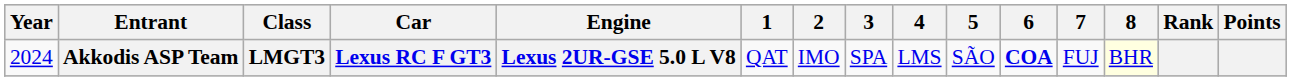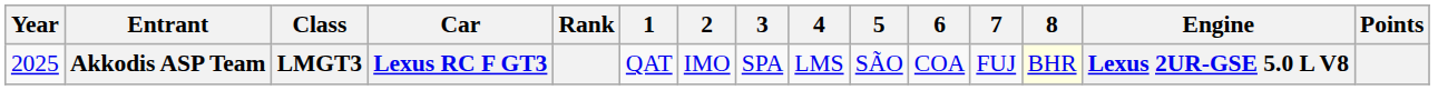 <table class="wikitable" style="text-align:center; font-size:85%">
 <tr>
 <th>Year</th>
 <th>Entrant</th>
 <th>Class</th>
 <th>Car</th>
-<th>Engine</th>
+<th>Rank</th>
 <th>1</th>
 <th>2</th>
 <th>3</th>
 <th>4</th>
 <th>5</th>
 <th>6</th>
 <th>7</th>
 <th>8</th>
-<th>Rank</th>
+<th>Engine</th>
 <th>Points</th>
 </tr>
 <tr>
-<td><a href='#'>2024</a></td>
+<td><a href='#'>2025</a></td>
 <th>Akkodis ASP Team</th>
 <th>LMGT3</th>
 <th><a href='#'>Lexus RC F GT3</a></th>
-<th><a href='#'>Lexus</a> <a href='#'>2UR-GSE</a> 5.0 L V8</th>
+<th></th>
 <td><a href='#'>QAT</a></td>
 <td><a href='#'>IMO</a></td>
 <td style="background:#;"><a href='#'>SPA</a><br></td>
 <td><a href='#'>LMS</a></td>
 <td><a href='#'>SÃO</a></td>
-<td><strong><a href='#'>COA</a></strong></td>
+<td><a href='#'>COA</a></td>
 <td><a href='#'>FUJ</a></td>
 <td style="background: lightyellow;"><a href='#'>BHR</a></td>
-<th></th>
+<th><a href='#'>Lexus</a> <a href='#'>2UR-GSE</a> 5.0 L V8</th>
 <th></th>
 </tr>
 </table>
